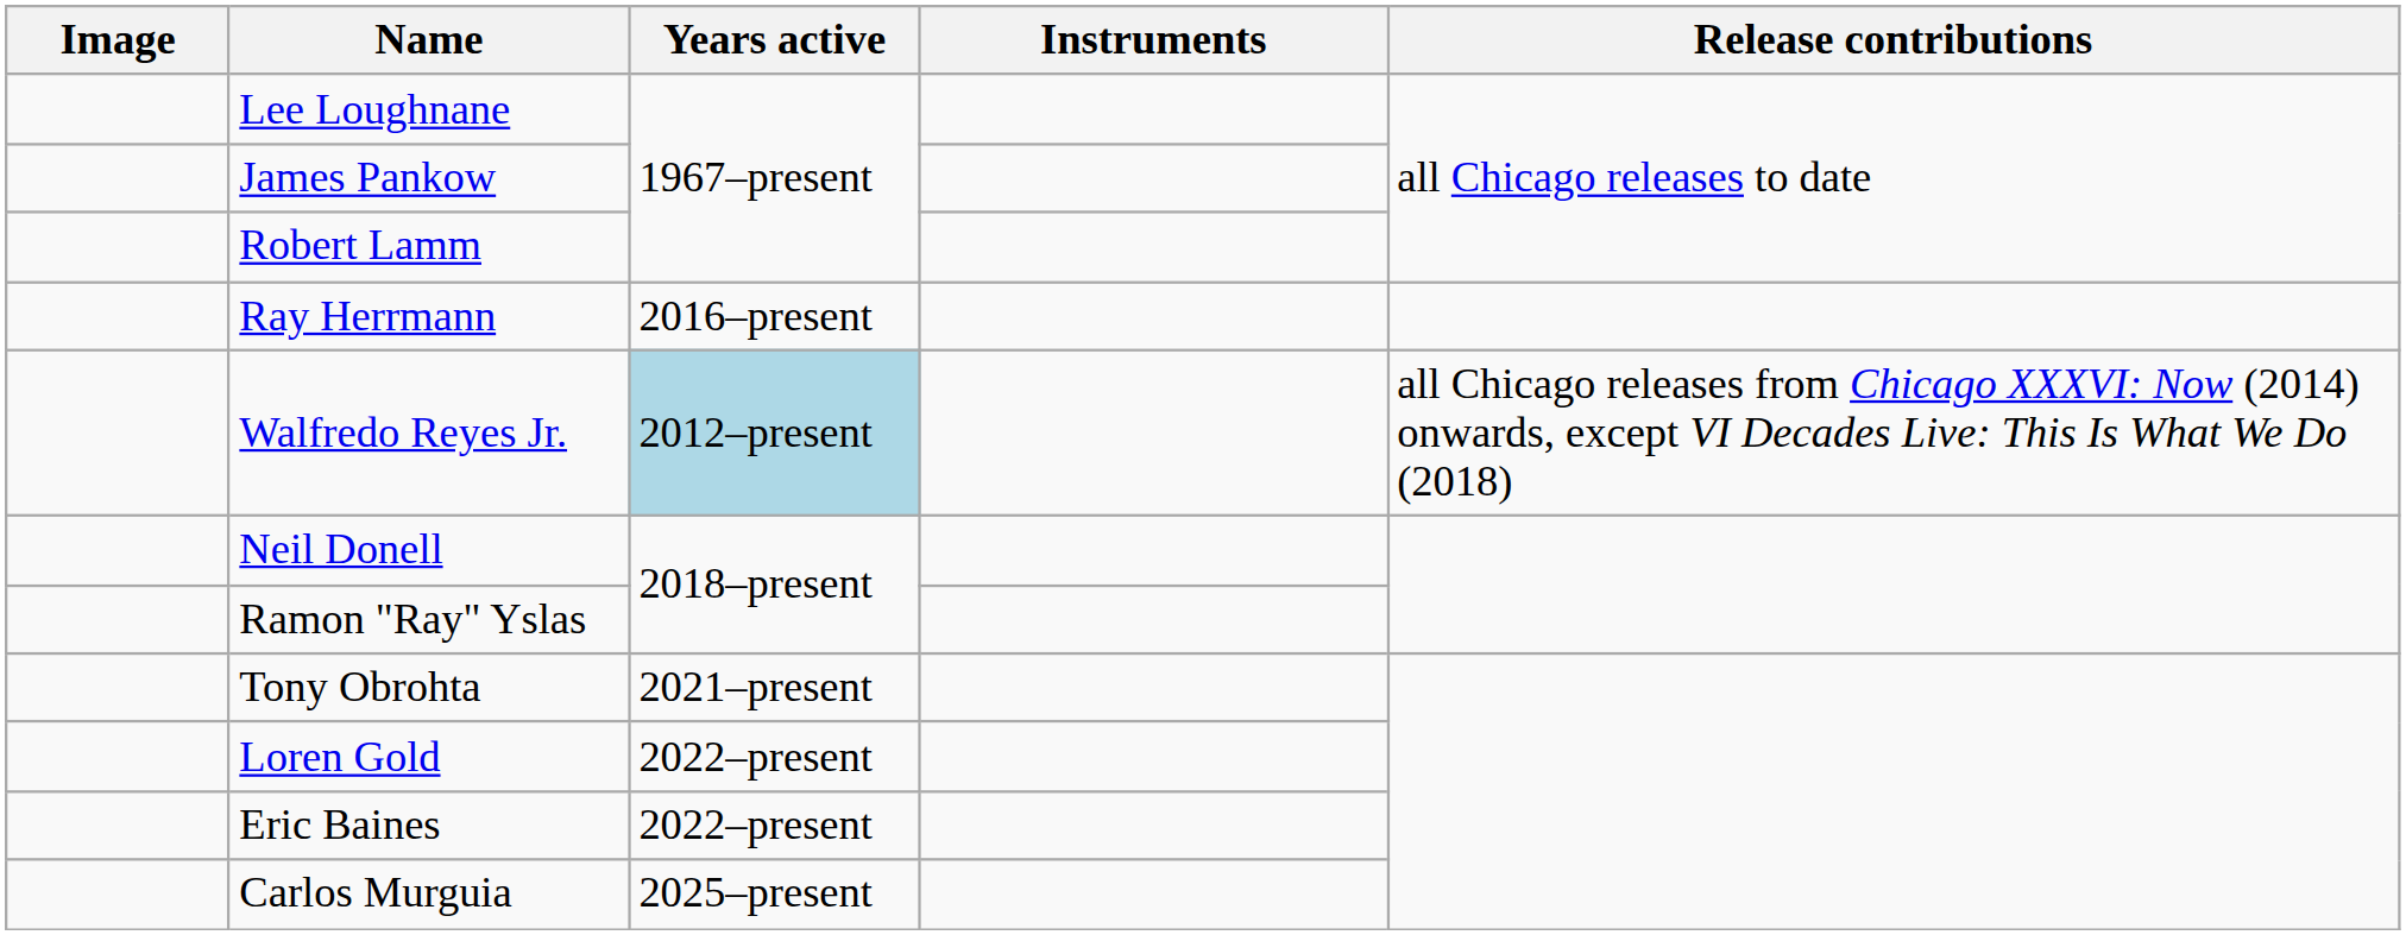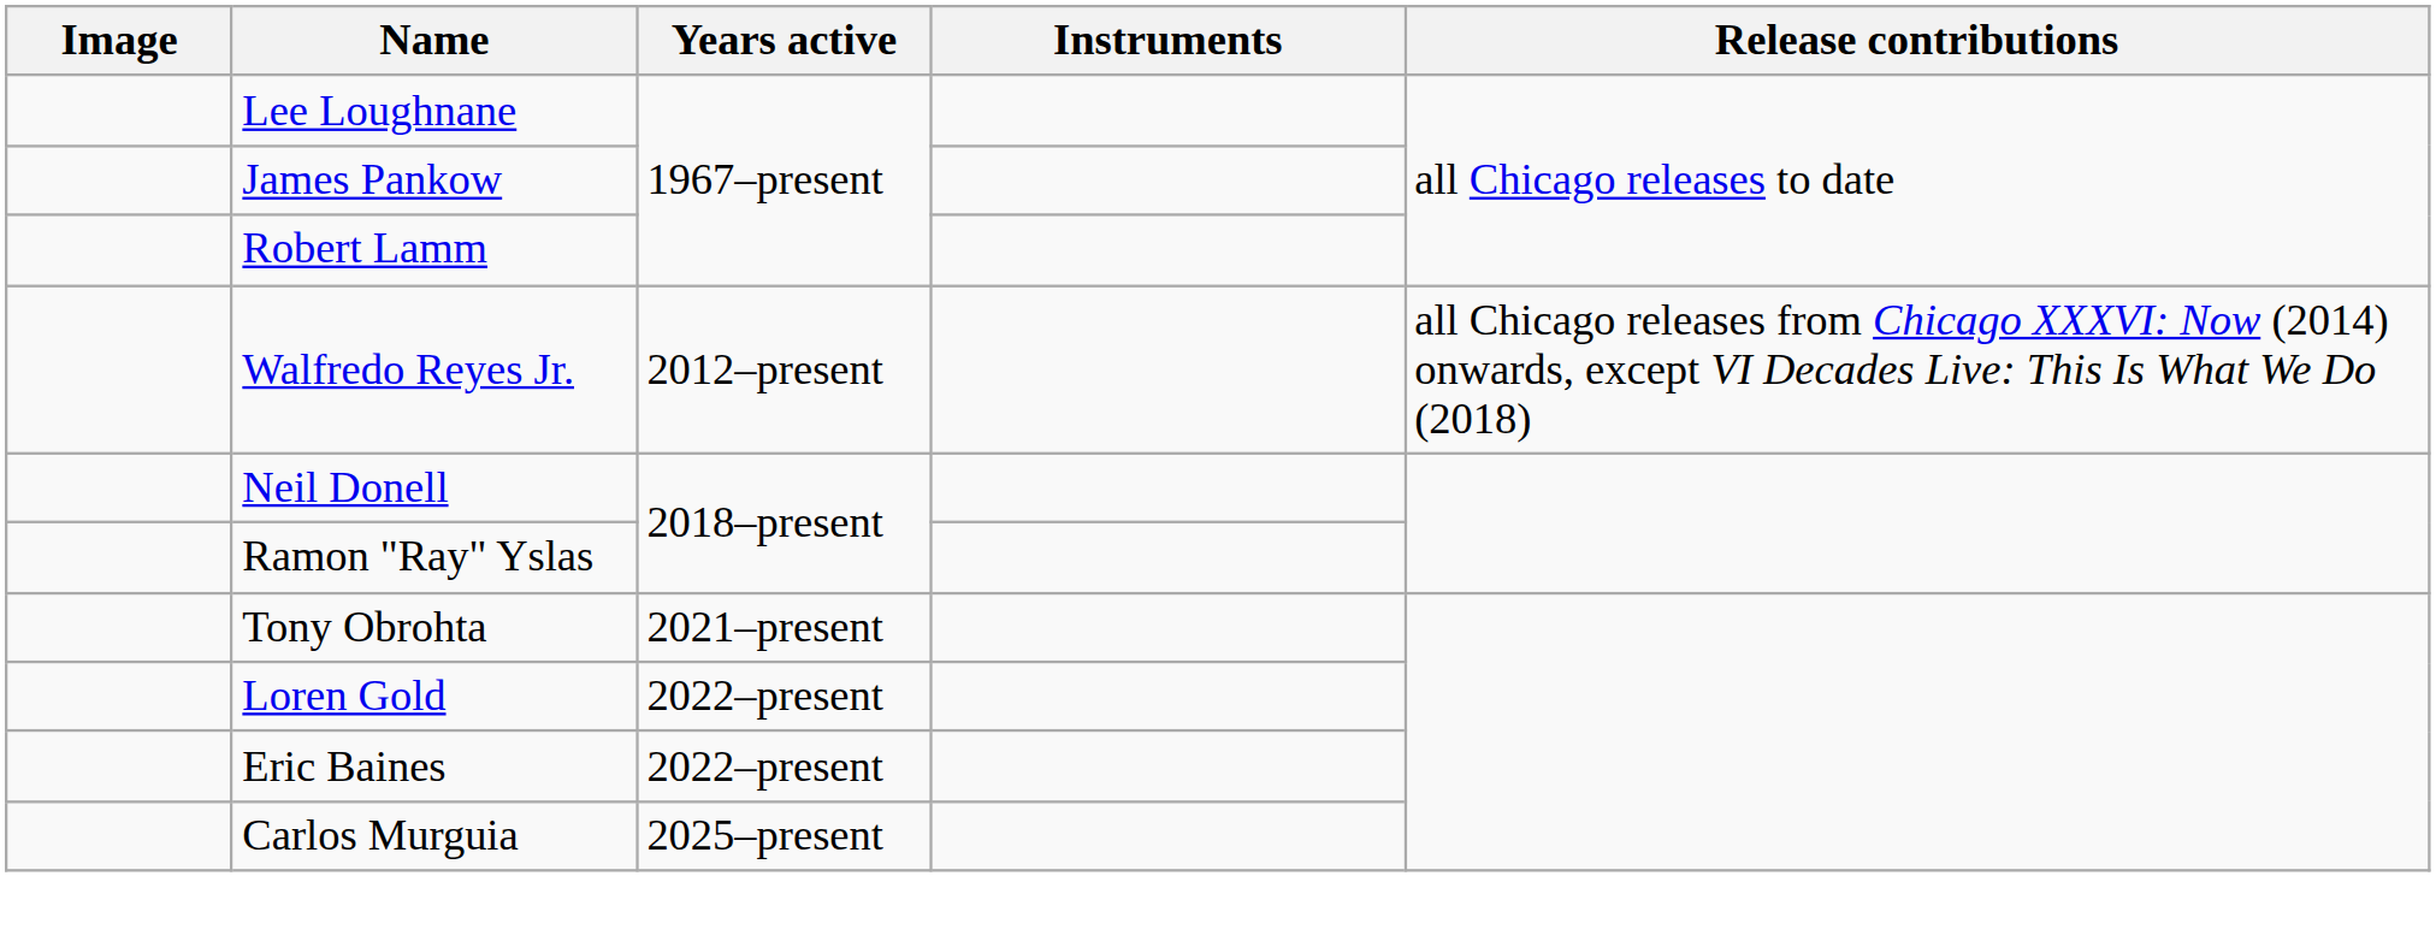 <table class="wikitable" border="1" width=100%>
 <tr>
 <th width="75">Image</th>
 <th width="140">Name</th>
 <th width="100">Years active</th>
 <th width="165">Instruments</th>
 <th>Release contributions</th>
 </tr>
 <tr>
 <td></td>
 <td><a href='#'>Lee Loughnane</a></td>
 <td rowspan="3">1967–present</td>
 <td></td>
 <td rowspan="3">all <a href='#'>Chicago releases</a> to date</td>
 </tr>
 <tr>
 <td></td>
 <td><a href='#'>James Pankow</a></td>
 <td></td>
 </tr>
 <tr>
 <td></td>
 <td><a href='#'>Robert Lamm</a></td>
 <td></td>
 </tr>
 <tr>
 <td></td>
-<td><a href='#'>Ray Herrmann</a></td>
-<td>2016–present<br></td>
-<td></td>
-<td></td>
-</tr>
-<tr>
-<td></td>
 <td><a href='#'>Walfredo Reyes Jr.</a></td>
-<td style="background: lightblue;">2012–present</td>
+<td>2012–present</td>
 <td></td>
 <td>all Chicago releases from <em><a href='#'>Chicago XXXVI: Now</a></em> (2014) onwards, except <em>VI Decades Live: This Is What We Do</em> (2018)</td>
 </tr>
 <tr>
 <td></td>
 <td><a href='#'>Neil Donell</a></td>
 <td rowspan="2">2018–present</td>
 <td></td>
 <td rowspan="2"></td>
 </tr>
 <tr>
 <td></td>
 <td>Ramon "Ray" Yslas</td>
 <td></td>
 </tr>
 <tr>
 <td></td>
 <td>Tony Obrohta</td>
 <td>2021–present<br></td>
 <td></td>
 <td rowspan="4"></td>
 </tr>
 <tr>
 <td></td>
 <td><a href='#'>Loren Gold</a></td>
 <td>2022–present<br></td>
 <td></td>
 </tr>
 <tr>
 <td></td>
 <td>Eric Baines</td>
 <td>2022–present</td>
 <td></td>
 </tr>
 <tr>
 <td></td>
 <td>Carlos Murguia</td>
 <td>2025–present<br></td>
 <td></td>
 </tr>
 </table>
